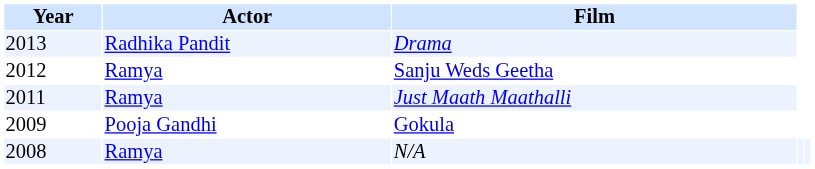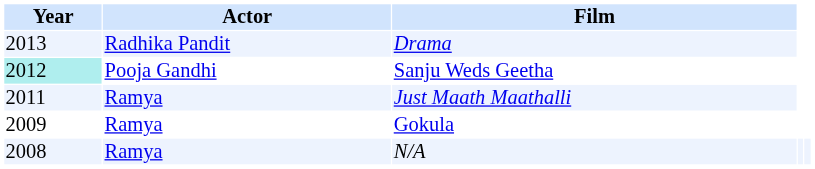 <table cellspacing="1" cellpadding="1" border="0" width="50%">
 <tr bgcolor="#d1e4fd">
 <th>Year</th>
 <th>Actor</th>
 <th>Film</th>
 </tr>
 <tr bgcolor=#edf3fe>
 <td>2013</td>
 <td><a href='#'>Radhika Pandit</a></td>
 <td><em><a href='#'>Drama</a></em></td>
 </tr>
 <tr>
-<td>2012</td>
-<td><a href='#'>Ramya</a></td>
+<td style="background: paleturquoise;">2012</td>
+<td><a href='#'>Pooja Gandhi</a></td>
 <td><a href='#'>Sanju Weds Geetha</a></td>
 </tr>
 <tr bgcolor=#edf3fe>
 <td>2011</td>
 <td><a href='#'>Ramya</a></td>
 <td><em><a href='#'>Just Maath Maathalli</a></em></td>
 </tr>
 <tr>
 <td>2009</td>
-<td><a href='#'>Pooja Gandhi</a></td>
+<td><a href='#'>Ramya</a></td>
 <td><a href='#'>Gokula</a></td>
 </tr>
 <tr bgcolor=#edf3fe>
 <td>2008</td>
 <td><a href='#'>Ramya</a></td>
 <td><em>N/A</em></td>
 <td></td>
 <td></td>
 </tr>
 </table>
